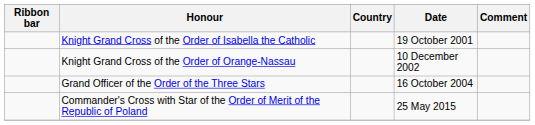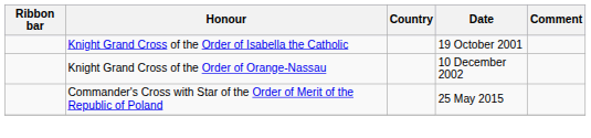 <table class="wikitable" style="width:65%;">
 <tr style="background:#ccf; text-align:center;">
 <th>Ribbon bar</th>
 <th>Honour</th>
 <th>Country</th>
 <th>Date</th>
 <th>Comment</th>
 </tr>
 <tr>
 <td></td>
 <td><a href='#'>Knight Grand Cross</a> of the <a href='#'>Order of Isabella the Catholic</a></td>
 <td></td>
 <td>19 October 2001</td>
 <td></td>
 </tr>
 <tr>
 <td></td>
 <td>Knight Grand Cross of the <a href='#'>Order of Orange-Nassau</a></td>
 <td></td>
 <td>10 December 2002</td>
 <td></td>
 </tr>
 <tr>
 <td></td>
-<td>Grand Officer of the <a href='#'>Order of the Three Stars</a></td>
-<td></td>
-<td>16 October 2004</td>
-<td></td>
-</tr>
-<tr>
-<td></td>
 <td>Commander's Cross with Star of the <a href='#'>Order of Merit of the Republic of Poland</a></td>
 <td></td>
 <td>25 May 2015</td>
 <td></td>
 </tr>
 <tr>
 </tr>
 </table>
